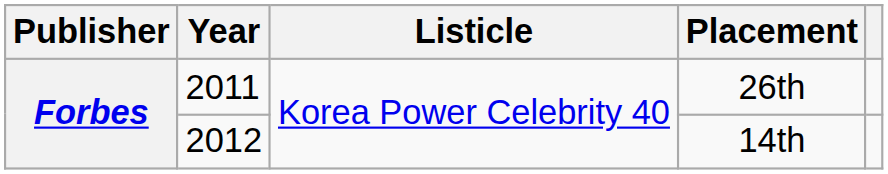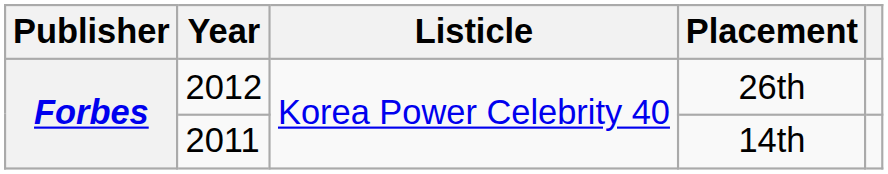 <table class="wikitable sortable plainrowheaders">
 <tr>
 <th scope="col">Publisher</th>
 <th scope="col">Year</th>
 <th scope="col">Listicle</th>
 <th scope="col">Placement</th>
 <th scope="col" class="unsortable"></th>
 </tr>
 <tr>
 <th scope="row" rowspan="2"><em><a href='#'>Forbes</a></em></th>
-<td>2011</td>
+<td>2012</td>
 <td rowspan="2"><a href='#'>Korea Power Celebrity 40</a></td>
 <td style="text-align:center">26th</td>
 <td style="text-align:center"></td>
 </tr>
 <tr>
-<td>2012</td>
+<td>2011</td>
 <td style="text-align:center">14th</td>
 <td style="text-align:center"></td>
 </tr>
 </table>
